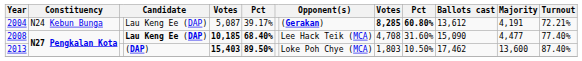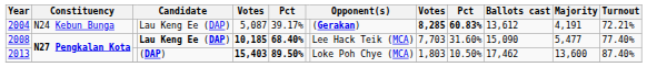 <table class="wikitable" style="margin:0.5em ; font-size:95%">
 <tr>
 <th>Year</th>
 <th>Constituency</th>
 <th colspan=2>Candidate</th>
 <th>Votes</th>
 <th>Pct</th>
 <th colspan=2>Opponent(s)</th>
 <th>Votes</th>
 <th>Pct</th>
 <th>Ballots cast</th>
 <th>Majority</th>
 <th>Turnout</th>
 </tr>
 <tr>
 <td><a href='#'>2004</a></td>
 <td>N24 <a href='#'>Kebun Bunga</a></td>
 <td></td>
 <td>Lau Keng Ee (<a href='#'>DAP</a>)</td>
 <td align=right>5,087</td>
 <td>39.17%</td>
 <td></td>
 <td><strong></strong> (<a href='#'><strong>Gerakan</strong></a>)</td>
 <td align=right><strong>8,285</strong></td>
-<td><strong>60.80%</strong></td>
+<td><strong>60.83%</strong></td>
 <td>13,612</td>
 <td>4,191</td>
 <td>72.21%</td>
 </tr>
 <tr>
 <td><a href='#'>2008</a></td>
 <td rowspan=2><strong>N27 <a href='#'>Pengkalan Kota</a></strong></td>
 <td></td>
 <td><strong>Lau Keng Ee</strong> (<a href='#'><strong>DAP</strong></a>)</td>
 <td align=right><strong>10,185</strong></td>
 <td><strong>68.40%</strong></td>
 <td></td>
 <td>Lee Hack Teik (<a href='#'>MCA</a>)</td>
-<td align=right>4,708</td>
+<td align=right>7,703</td>
 <td>31.60%</td>
 <td>15,090</td>
-<td>4,477</td>
+<td>5,477</td>
 <td>77.40%</td>
 </tr>
 <tr>
 <td><a href='#'>2013</a></td>
 <td></td>
 <td><strong></strong> (<a href='#'><strong>DAP</strong></a>)</td>
 <td align=right><strong>15,403</strong></td>
 <td><strong>89.50%</strong></td>
 <td></td>
 <td>Loke Poh Chye (<a href='#'>MCA</a>)</td>
 <td align=right>1,803</td>
 <td>10.50%</td>
 <td>17,462</td>
 <td>13,600</td>
 <td>87.40%</td>
 </tr>
 <tr>
 </tr>
 </table>
